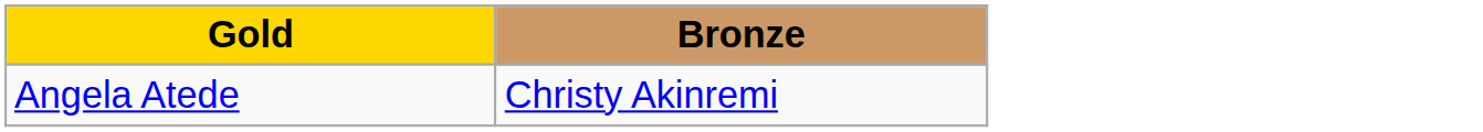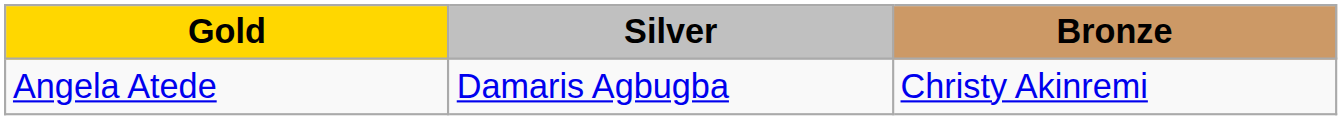 <table class="wikitable" style="text-align:left">
 <tr align="center">
 <td width=200 bgcolor=gold><strong>Gold</strong></td>
+<td width=200 bgcolor=silver><strong>Silver</strong></td>
 <td width=200 bgcolor=CC9966><strong>Bronze</strong></td>
 </tr>
 <tr>
 <td><a href='#'>Angela Atede</a><br><em></em></td>
+<td><a href='#'>Damaris Agbugba</a><br><em></em></td>
 <td><a href='#'>Christy Akinremi</a><br><em></em></td>
 </tr>
 </table>
